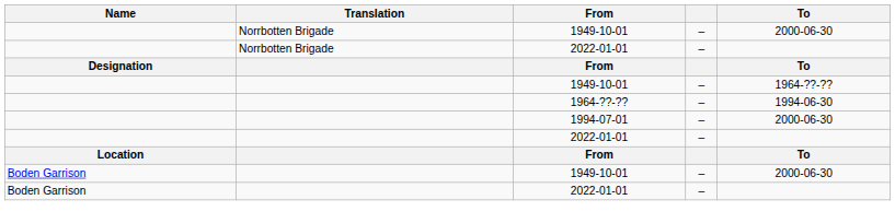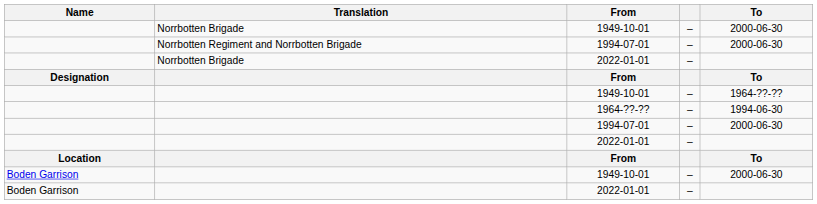 <table class="wikitable" style="width:100%;">
 <tr>
 <th>Name</th>
 <th>Translation</th>
 <th>From</th>
 <th></th>
 <th>To</th>
 </tr>
 <tr>
 <td></td>
 <td>Norrbotten Brigade</td>
 <td style="text-align:center;">1949-10-01</td>
+<td style="text-align:center;">–</td>
+<td style="text-align:center;">2000-06-30</td>
+</tr>
+<tr>
+<td></td>
+<td>Norrbotten Regiment and Norrbotten Brigade</td>
+<td style="text-align:center;">1994-07-01</td>
 <td style="text-align:center;">–</td>
 <td style="text-align:center;">2000-06-30</td>
 </tr>
 <tr>
 <td></td>
 <td>Norrbotten Brigade</td>
 <td style="text-align:center;">2022-01-01</td>
 <td style="text-align:center;">–</td>
 <td></td>
 </tr>
 <tr>
 <th>Designation</th>
 <th></th>
 <th>From</th>
 <th></th>
 <th>To</th>
 </tr>
 <tr>
 <td></td>
 <td></td>
 <td style="text-align:center;">1949-10-01</td>
 <td style="text-align:center;">–</td>
 <td style="text-align:center;">1964-??-??</td>
 </tr>
 <tr>
 <td></td>
 <td></td>
 <td style="text-align:center;">1964-??-??</td>
 <td style="text-align:center;">–</td>
 <td style="text-align:center;">1994-06-30</td>
 </tr>
 <tr>
 <td></td>
 <td></td>
 <td style="text-align:center;">1994-07-01</td>
 <td style="text-align:center;">–</td>
 <td style="text-align:center;">2000-06-30</td>
 </tr>
 <tr>
 <td></td>
 <td></td>
 <td style="text-align:center;">2022-01-01</td>
 <td style="text-align:center;">–</td>
 <td></td>
 </tr>
 <tr>
 <th>Location</th>
 <th></th>
 <th>From</th>
 <th></th>
 <th>To</th>
 </tr>
 <tr>
 <td><a href='#'>Boden Garrison</a></td>
 <td></td>
 <td style="text-align:center;">1949-10-01</td>
 <td style="text-align:center;">–</td>
 <td style="text-align:center;">2000-06-30</td>
 </tr>
 <tr>
 <td>Boden Garrison</td>
 <td></td>
 <td style="text-align:center;">2022-01-01</td>
 <td style="text-align:center;">–</td>
 <td></td>
 </tr>
 </table>
